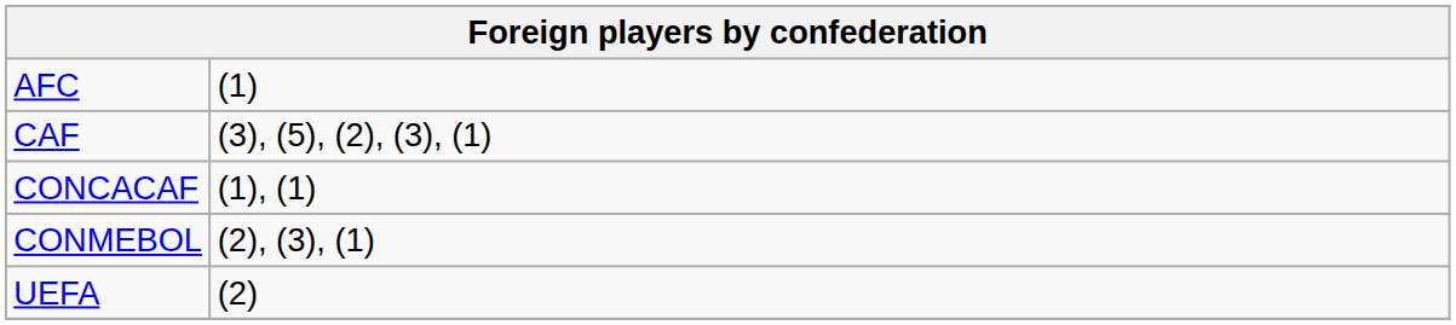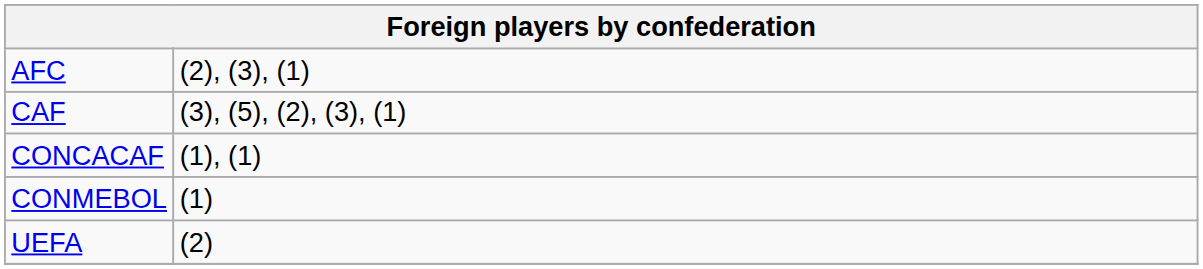 <table class="wikitable" style="font-size:90%;" width=50%>
 <tr>
 <th colspan=2 style="width:200px;">Foreign players by confederation</th>
 </tr>
 <tr>
 <td width=10%><a href='#'>AFC</a></td>
-<td> (1)</td>
+<td> (2),   (3),   (1)</td>
 </tr>
 <tr>
 <td width=10%><a href='#'>CAF</a></td>
 <td> (3),   (5),   (2),   (3),  (1)</td>
 </tr>
 <tr>
 <td width=10%><a href='#'>CONCACAF</a></td>
 <td> (1),  (1)</td>
 </tr>
 <tr>
 <td width=10%><a href='#'>CONMEBOL</a></td>
-<td> (2),   (3),   (1)</td>
+<td> (1)</td>
 </tr>
 <tr>
 <td width=10%><a href='#'>UEFA</a></td>
 <td> (2)</td>
 </tr>
 <tr>
 </tr>
 </table>
